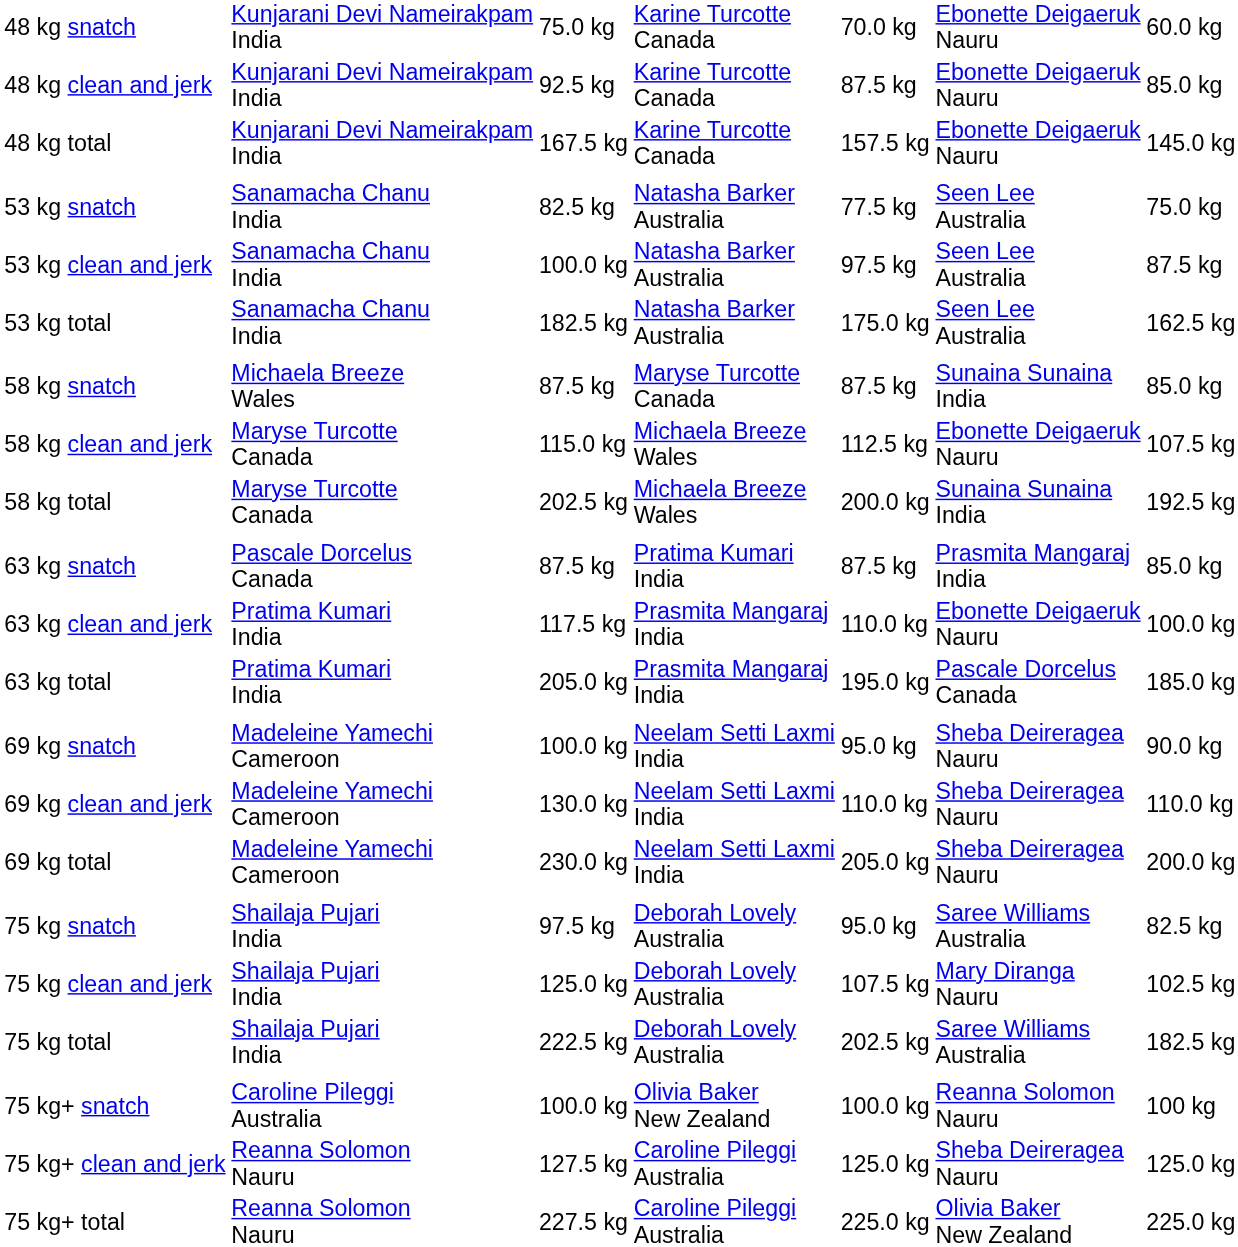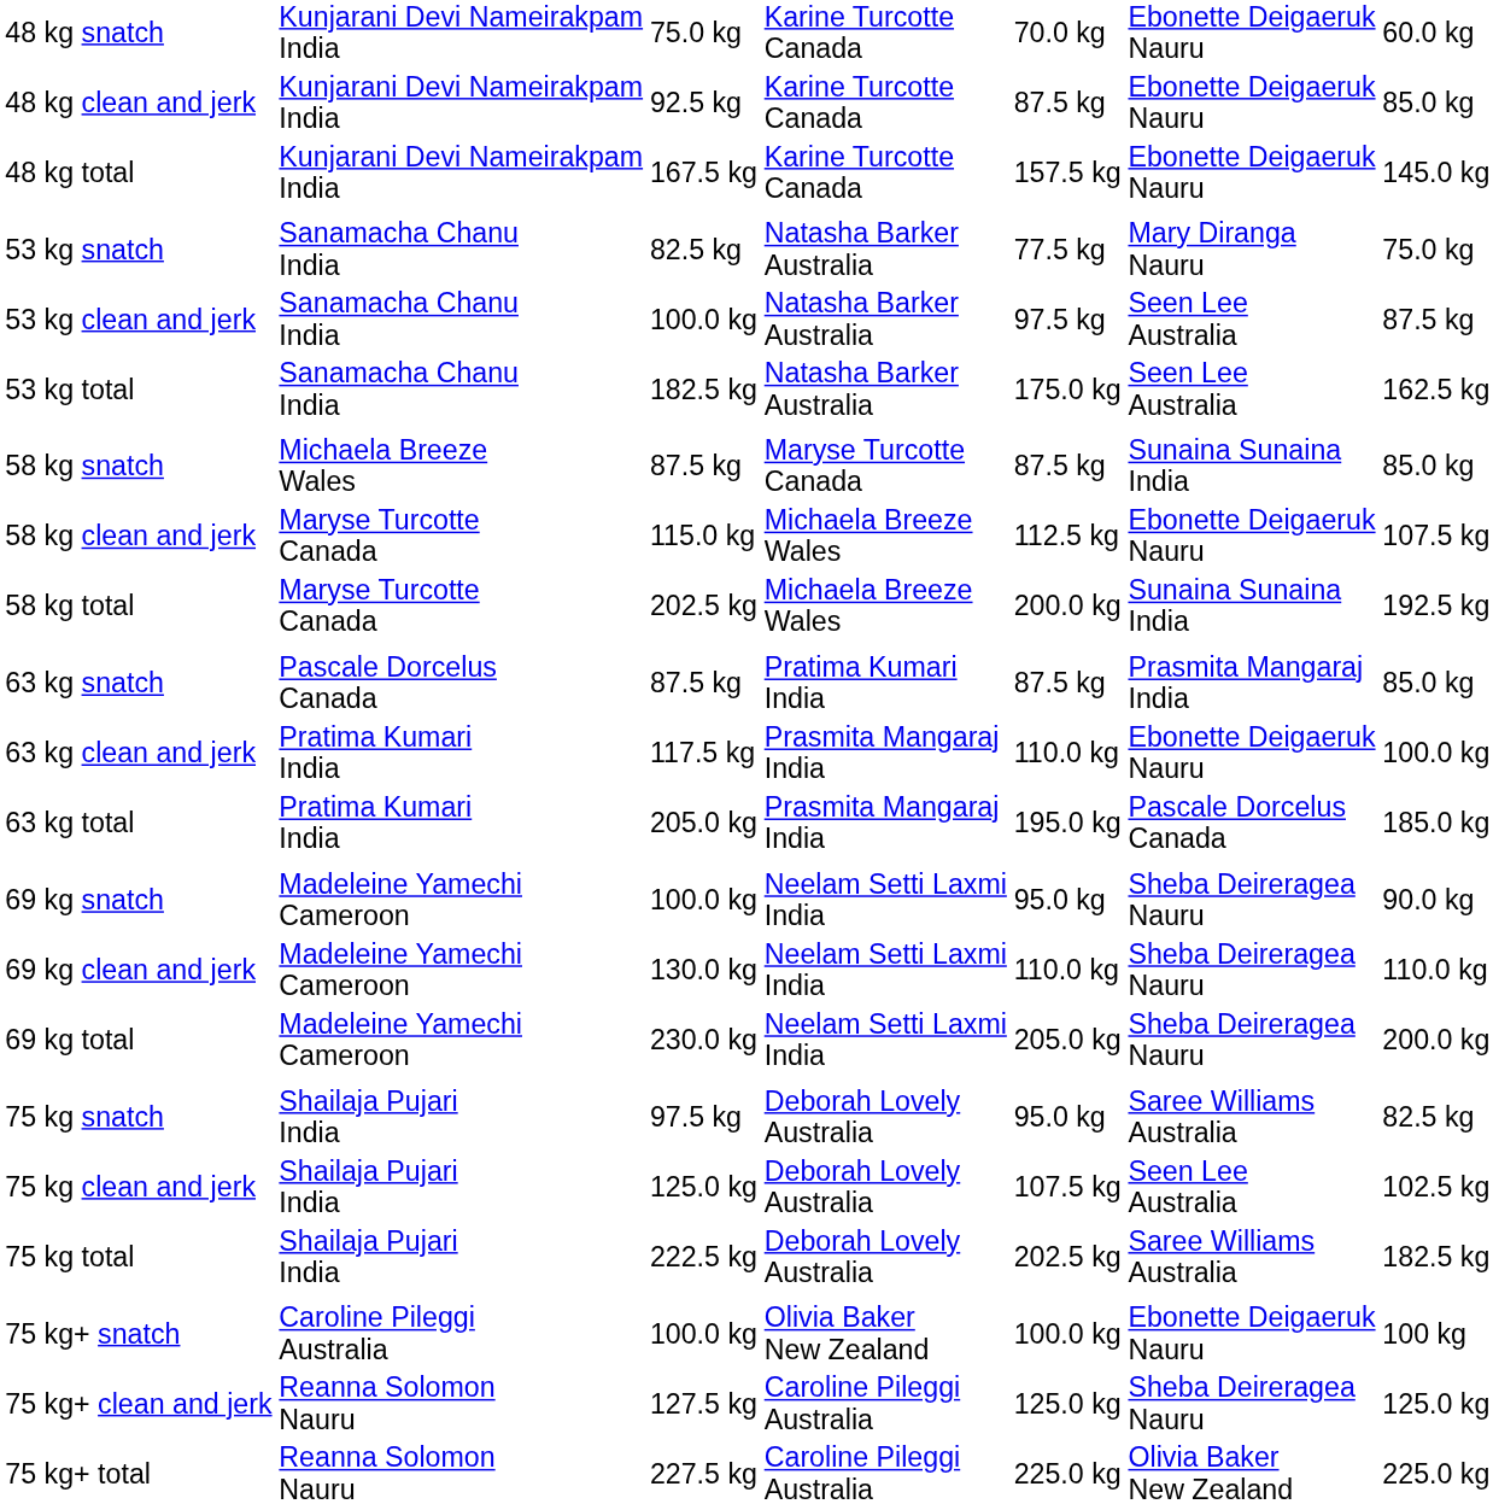 <table>
 <tr>
 <td>48 kg <a href='#'>snatch</a></td>
 <td><a href='#'>Kunjarani Devi Nameirakpam</a><br> India</td>
 <td>75.0 kg</td>
 <td><a href='#'>Karine Turcotte</a><br> Canada</td>
 <td>70.0 kg</td>
 <td><a href='#'>Ebonette Deigaeruk</a><br> Nauru</td>
 <td>60.0 kg</td>
 </tr>
 <tr>
 <td>48 kg <a href='#'>clean and jerk</a></td>
 <td><a href='#'>Kunjarani Devi Nameirakpam</a><br> India</td>
 <td>92.5 kg</td>
 <td><a href='#'>Karine Turcotte</a><br> Canada</td>
 <td>87.5 kg</td>
 <td><a href='#'>Ebonette Deigaeruk</a><br> Nauru</td>
 <td>85.0 kg</td>
 </tr>
 <tr>
 <td>48 kg total</td>
 <td><a href='#'>Kunjarani Devi Nameirakpam</a><br> India</td>
 <td>167.5 kg</td>
 <td><a href='#'>Karine Turcotte</a><br> Canada</td>
 <td>157.5 kg</td>
 <td><a href='#'>Ebonette Deigaeruk</a><br> Nauru</td>
 <td>145.0 kg</td>
 </tr>
 <tr>
 <td></td>
 </tr>
 <tr>
 <td>53 kg <a href='#'>snatch</a></td>
 <td><a href='#'>Sanamacha Chanu</a><br> India</td>
 <td>82.5 kg</td>
 <td><a href='#'>Natasha Barker</a><br> Australia</td>
 <td>77.5 kg</td>
-<td><a href='#'>Seen Lee</a><br> Australia</td>
+<td><a href='#'>Mary Diranga</a><br> Nauru</td>
 <td>75.0 kg</td>
 </tr>
 <tr>
 <td>53 kg <a href='#'>clean and jerk</a></td>
 <td><a href='#'>Sanamacha Chanu</a><br> India</td>
 <td>100.0 kg</td>
 <td><a href='#'>Natasha Barker</a><br> Australia</td>
 <td>97.5 kg</td>
 <td><a href='#'>Seen Lee</a><br> Australia</td>
 <td>87.5 kg</td>
 </tr>
 <tr>
 <td>53 kg total</td>
 <td><a href='#'>Sanamacha Chanu</a><br> India</td>
 <td>182.5 kg</td>
 <td><a href='#'>Natasha Barker</a><br> Australia</td>
 <td>175.0 kg</td>
 <td><a href='#'>Seen Lee</a><br> Australia</td>
 <td>162.5 kg</td>
 </tr>
 <tr>
 <td></td>
 </tr>
 <tr>
 <td>58 kg <a href='#'>snatch</a></td>
 <td><a href='#'>Michaela Breeze</a><br> Wales</td>
 <td>87.5 kg</td>
 <td><a href='#'>Maryse Turcotte</a><br> Canada</td>
 <td>87.5 kg</td>
 <td><a href='#'>Sunaina Sunaina</a><br> India</td>
 <td>85.0 kg</td>
 </tr>
 <tr>
 <td>58 kg <a href='#'>clean and jerk</a></td>
 <td><a href='#'>Maryse Turcotte</a><br> Canada</td>
 <td>115.0 kg</td>
 <td><a href='#'>Michaela Breeze</a><br> Wales</td>
 <td>112.5 kg</td>
 <td><a href='#'>Ebonette Deigaeruk</a><br> Nauru</td>
 <td>107.5 kg</td>
 </tr>
 <tr>
 <td>58 kg total</td>
 <td><a href='#'>Maryse Turcotte</a><br> Canada</td>
 <td>202.5 kg</td>
 <td><a href='#'>Michaela Breeze</a><br> Wales</td>
 <td>200.0 kg</td>
 <td><a href='#'>Sunaina Sunaina</a><br> India</td>
 <td>192.5 kg</td>
 </tr>
 <tr>
 <td></td>
 </tr>
 <tr>
 <td>63 kg <a href='#'>snatch</a></td>
 <td><a href='#'>Pascale Dorcelus</a><br> Canada</td>
 <td>87.5 kg</td>
 <td><a href='#'>Pratima Kumari</a><br> India</td>
 <td>87.5 kg</td>
 <td><a href='#'>Prasmita Mangaraj</a><br> India</td>
 <td>85.0 kg</td>
 </tr>
 <tr>
 <td>63 kg <a href='#'>clean and jerk</a></td>
 <td><a href='#'>Pratima Kumari</a><br> India</td>
 <td>117.5 kg</td>
 <td><a href='#'>Prasmita Mangaraj</a><br> India</td>
 <td>110.0 kg</td>
 <td><a href='#'>Ebonette Deigaeruk</a><br> Nauru</td>
 <td>100.0 kg</td>
 </tr>
 <tr>
 <td>63 kg total</td>
 <td><a href='#'>Pratima Kumari</a><br> India</td>
 <td>205.0 kg</td>
 <td><a href='#'>Prasmita Mangaraj</a><br> India</td>
 <td>195.0 kg</td>
 <td><a href='#'>Pascale Dorcelus</a><br> Canada</td>
 <td>185.0 kg</td>
 </tr>
 <tr>
 <td></td>
 </tr>
 <tr>
 <td>69 kg <a href='#'>snatch</a></td>
 <td><a href='#'>Madeleine Yamechi</a><br> Cameroon</td>
 <td>100.0 kg</td>
 <td><a href='#'>Neelam Setti Laxmi</a><br> India</td>
 <td>95.0 kg</td>
 <td><a href='#'>Sheba Deireragea</a><br> Nauru</td>
 <td>90.0 kg</td>
 </tr>
 <tr>
 <td>69 kg <a href='#'>clean and jerk</a></td>
 <td><a href='#'>Madeleine Yamechi</a><br> Cameroon</td>
 <td>130.0 kg</td>
 <td><a href='#'>Neelam Setti Laxmi</a><br> India</td>
 <td>110.0 kg</td>
 <td><a href='#'>Sheba Deireragea</a><br> Nauru</td>
 <td>110.0 kg</td>
 </tr>
 <tr>
 <td>69 kg total</td>
 <td><a href='#'>Madeleine Yamechi</a><br> Cameroon</td>
 <td>230.0 kg</td>
 <td><a href='#'>Neelam Setti Laxmi</a><br> India</td>
 <td>205.0 kg</td>
 <td><a href='#'>Sheba Deireragea</a><br> Nauru</td>
 <td>200.0 kg</td>
 </tr>
 <tr>
 <td></td>
 </tr>
 <tr>
 <td>75 kg <a href='#'>snatch</a></td>
 <td><a href='#'>Shailaja Pujari</a><br> India</td>
 <td>97.5 kg</td>
 <td><a href='#'>Deborah Lovely</a><br> Australia</td>
 <td>95.0 kg</td>
 <td><a href='#'>Saree Williams</a><br> Australia</td>
 <td>82.5 kg</td>
 </tr>
 <tr>
 <td>75 kg <a href='#'>clean and jerk</a></td>
 <td><a href='#'>Shailaja Pujari</a><br> India</td>
 <td>125.0 kg</td>
 <td><a href='#'>Deborah Lovely</a><br> Australia</td>
 <td>107.5 kg</td>
-<td><a href='#'>Mary Diranga</a><br> Nauru</td>
+<td><a href='#'>Seen Lee</a><br> Australia</td>
 <td>102.5 kg</td>
 </tr>
 <tr>
 <td>75 kg total</td>
 <td><a href='#'>Shailaja Pujari</a><br> India</td>
 <td>222.5 kg</td>
 <td><a href='#'>Deborah Lovely</a><br> Australia</td>
 <td>202.5 kg</td>
 <td><a href='#'>Saree Williams</a><br> Australia</td>
 <td>182.5 kg</td>
 </tr>
 <tr>
 <td></td>
 </tr>
 <tr>
 <td>75 kg+ <a href='#'>snatch</a></td>
 <td><a href='#'>Caroline Pileggi</a><br> Australia</td>
 <td>100.0 kg</td>
 <td><a href='#'>Olivia Baker</a><br> New Zealand</td>
 <td>100.0 kg</td>
-<td><a href='#'>Reanna Solomon</a><br> Nauru</td>
+<td><a href='#'>Ebonette Deigaeruk</a><br> Nauru</td>
 <td>100 kg</td>
 </tr>
 <tr>
 <td>75 kg+ <a href='#'>clean and jerk</a></td>
 <td><a href='#'>Reanna Solomon</a><br> Nauru</td>
 <td>127.5 kg</td>
 <td><a href='#'>Caroline Pileggi</a><br> Australia</td>
 <td>125.0 kg</td>
 <td><a href='#'>Sheba Deireragea</a><br> Nauru</td>
 <td>125.0 kg</td>
 </tr>
 <tr>
 <td>75 kg+ total</td>
 <td><a href='#'>Reanna Solomon</a><br> Nauru</td>
 <td>227.5 kg</td>
 <td><a href='#'>Caroline Pileggi</a><br> Australia</td>
 <td>225.0 kg</td>
 <td><a href='#'>Olivia Baker</a><br> New Zealand</td>
 <td>225.0 kg</td>
 </tr>
 </table>
